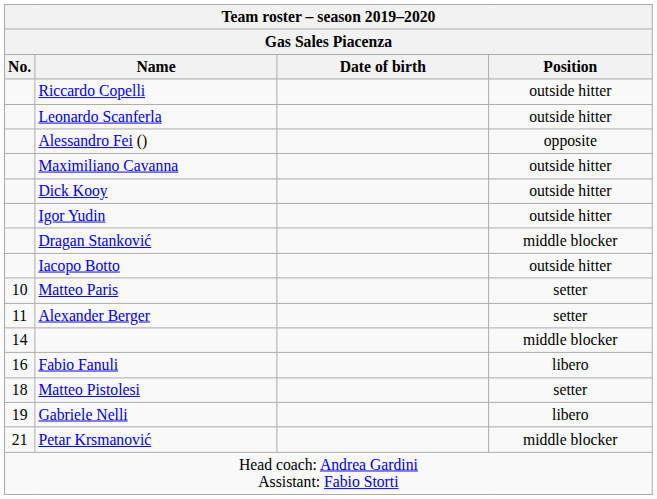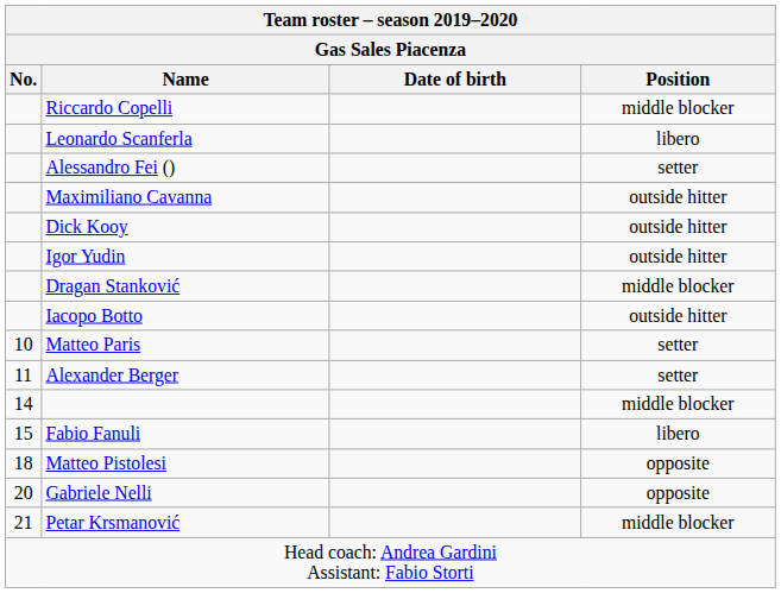 <table class="wikitable collapsible collapsed sortable" style="font-size:100%; text-align:center;">
 <tr>
 <th colspan=6>Team roster – season 2019–2020</th>
 </tr>
 <tr>
 <th colspan=6>Gas Sales Piacenza</th>
 </tr>
 <tr>
 <th>No.</th>
 <th style="width:15em">Name</th>
 <th style="width:13em">Date of birth</th>
 <th style="width:10em">Position</th>
 </tr>
 <tr>
 <td></td>
 <td style="text-align:left"> <a href='#'>Riccardo Copelli</a></td>
 <td style="text-align:right"></td>
-<td>outside hitter</td>
+<td>middle blocker</td>
 </tr>
 <tr>
 <td></td>
 <td style="text-align:left"> <a href='#'>Leonardo Scanferla</a></td>
 <td style="text-align:right"></td>
-<td>outside hitter</td>
+<td>libero</td>
 </tr>
 <tr>
 <td></td>
 <td style="text-align:left"> <a href='#'>Alessandro Fei</a> ()</td>
 <td style="text-align:right"></td>
-<td>opposite</td>
+<td>setter</td>
 </tr>
 <tr>
 <td></td>
 <td style="text-align:left"> <a href='#'>Maximiliano Cavanna</a></td>
 <td style="text-align:right"></td>
 <td>outside hitter</td>
 </tr>
 <tr>
 <td></td>
 <td style="text-align:left"> <a href='#'>Dick Kooy</a></td>
 <td style="text-align:right"></td>
 <td>outside hitter</td>
 </tr>
 <tr>
 <td></td>
 <td style="text-align:left"> <a href='#'>Igor Yudin</a></td>
 <td style="text-align:right"></td>
 <td>outside hitter</td>
 </tr>
 <tr>
 <td></td>
 <td style="text-align:left"> <a href='#'>Dragan Stanković</a></td>
 <td style="text-align:right"></td>
 <td>middle blocker</td>
 </tr>
 <tr>
 <td></td>
 <td style="text-align:left"> <a href='#'>Iacopo Botto</a></td>
 <td style="text-align:right"></td>
 <td>outside hitter</td>
 </tr>
 <tr>
 <td>10</td>
 <td style="text-align:left"> <a href='#'>Matteo Paris</a></td>
 <td style="text-align:right"></td>
 <td>setter</td>
 </tr>
 <tr>
 <td>11</td>
 <td style="text-align:left"> <a href='#'>Alexander Berger</a></td>
 <td style="text-align:right"></td>
 <td>setter</td>
 </tr>
 <tr>
 <td>14</td>
 <td style="text-align:left"> </td>
 <td style="text-align:right"></td>
 <td>middle blocker</td>
 </tr>
 <tr>
-<td>16</td>
+<td>15</td>
 <td style="text-align:left"> <a href='#'>Fabio Fanuli</a></td>
 <td style="text-align:right"></td>
 <td>libero</td>
 </tr>
 <tr>
 <td>18</td>
 <td style="text-align:left"> <a href='#'>Matteo Pistolesi</a></td>
 <td style="text-align:right"></td>
-<td>setter</td>
+<td>opposite</td>
 </tr>
 <tr>
-<td>19</td>
+<td>20</td>
 <td style="text-align:left"> <a href='#'>Gabriele Nelli</a></td>
 <td style="text-align:right"></td>
-<td>libero</td>
+<td>opposite</td>
 </tr>
 <tr>
 <td>21</td>
 <td style="text-align:left"> <a href='#'>Petar Krsmanović</a></td>
 <td style="text-align:right"></td>
 <td>middle blocker</td>
 </tr>
 <tr>
 <td colspan=4>Head coach:  <a href='#'>Andrea Gardini</a><br>Assistant:  <a href='#'>Fabio Storti</a></td>
 </tr>
 </table>
